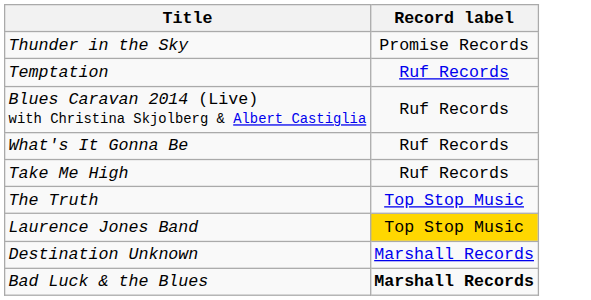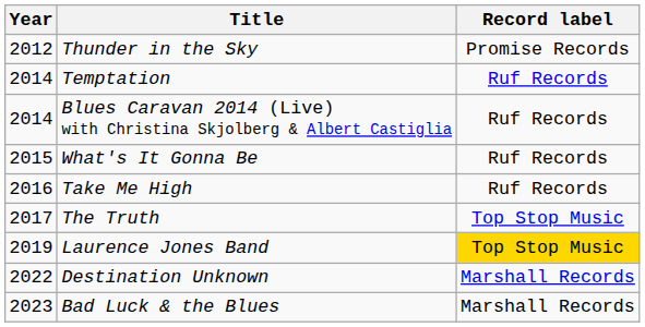 <table class="wikitable sortable">
 <tr>
+<th>Year</th>
 <th>Title</th>
 <th>Record label</th>
 </tr>
 <tr>
+<td>2012</td>
 <td><em>Thunder in the Sky</em></td>
 <td style="text-align:center;">Promise Records</td>
 </tr>
 <tr>
+<td>2014</td>
 <td><em>Temptation</em></td>
 <td style="text-align:center;"><a href='#'>Ruf Records</a></td>
 </tr>
 <tr>
+<td>2014</td>
 <td><em>Blues Caravan 2014</em> (Live)<br><small>with Christina Skjolberg & <a href='#'>Albert Castiglia</a></small></td>
 <td style="text-align:center;">Ruf Records</td>
 </tr>
 <tr>
+<td>2015</td>
 <td><em>What's It Gonna Be</em></td>
 <td style="text-align:center;">Ruf Records</td>
 </tr>
 <tr>
+<td>2016</td>
 <td><em>Take Me High</em></td>
 <td style="text-align:center;">Ruf Records</td>
 </tr>
 <tr>
+<td>2017</td>
 <td><em>The Truth</em></td>
 <td style="text-align:center;"><a href='#'>Top Stop Music</a></td>
 </tr>
 <tr>
+<td>2019</td>
 <td><em>Laurence Jones Band</em></td>
 <td style="background: gold; text-align:center;">Top Stop Music</td>
 </tr>
 <tr>
+<td>2022</td>
 <td><em>Destination Unknown</em></td>
 <td style="text-align:center;"><a href='#'>Marshall Records</a></td>
 </tr>
 <tr>
+<td>2023</td>
 <td><em>Bad Luck & the Blues</em></td>
-<td style="text-align:center;"><strong>Marshall Records</strong></td>
+<td style="text-align:center;">Marshall Records</td>
 </tr>
 </table>
